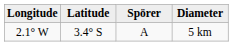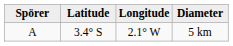 <table class="wikitable">
 <tr>
+<th width="25%" style="background:#eeeeee;">Spörer</th>
+<th width="25%" style="background:#eeeeee;">Latitude</th>
 <th width="25%" style="background:#eeeeee;">Longitude</th>
-<th width="25%" style="background:#eeeeee;">Latitude</th>
-<th width="25%" style="background:#eeeeee;">Spörer</th>
 <th width="25%" style="background:#eeeeee;">Diameter</th>
 </tr>
 <tr>
+<td align="center">A</td>
+<td align="center">3.4° S</td>
 <td align="center">2.1° W</td>
-<td align="center">3.4° S</td>
-<td align="center">A</td>
 <td align="center">5 km</td>
 </tr>
 </table>
